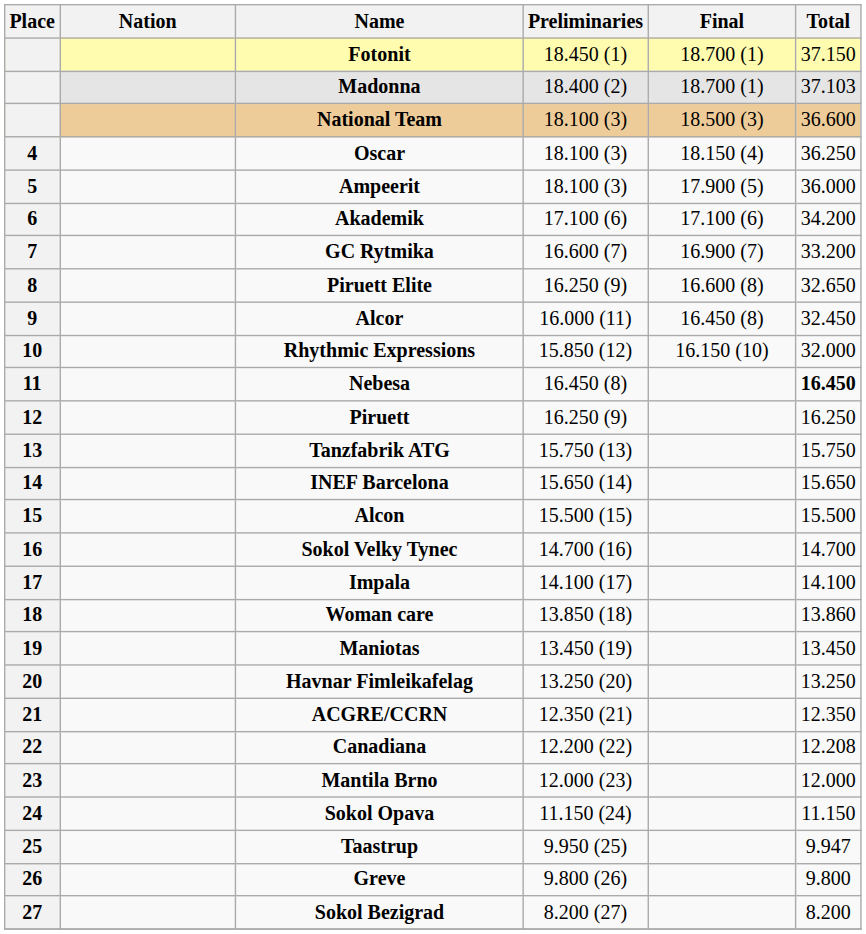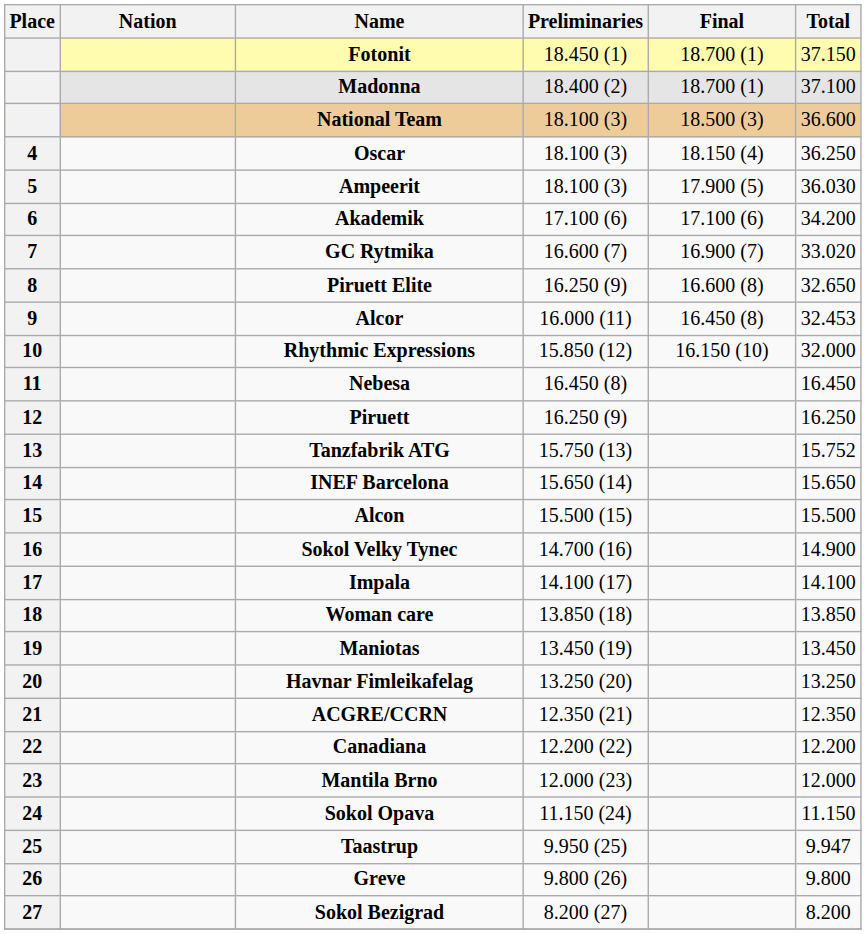 <table class="wikitable sortable" style="text-align:center; font-size:90%">
 <tr>
 <th scope="col" style="width:20px;">Place</th>
 <th ! scope="col" style="width:120px;">Nation</th>
 <th ! scope="col" style="width:200px;">Name</th>
 <th ! scope="col" style="width:60px;">Preliminaries</th>
 <th ! scope="col" style="width:100px;">Final</th>
 <th ! scope=col>Total</th>
 </tr>
 <tr bgcolor=fffcaf>
 <th scope=row></th>
 <td align=left></td>
 <td><strong>Fotonit</strong></td>
 <td>18.450 (1)</td>
 <td>18.700 (1)</td>
 <td>37.150</td>
 </tr>
 <tr bgcolor=e5e5e5>
 <th scope=row></th>
 <td align=left></td>
 <td><strong>Madonna</strong></td>
 <td>18.400 (2)</td>
 <td>18.700 (1)</td>
-<td>37.103</td>
+<td>37.100</td>
 </tr>
 <tr bgcolor=eecc99>
 <th scope=row></th>
 <td align=left></td>
 <td><strong>National Team</strong></td>
 <td>18.100 (3)</td>
 <td>18.500 (3)</td>
 <td>36.600</td>
 </tr>
 <tr>
 <th scope=row>4</th>
 <td align=left></td>
 <td><strong>Oscar</strong></td>
 <td>18.100 (3)</td>
 <td>18.150 (4)</td>
 <td>36.250</td>
 </tr>
 <tr>
 <th scope=row>5</th>
 <td align=left></td>
 <td><strong>Ampeerit</strong></td>
 <td>18.100 (3)</td>
 <td>17.900 (5)</td>
-<td>36.000</td>
+<td>36.030</td>
 </tr>
 <tr>
 <th scope=row>6</th>
 <td align=left></td>
 <td><strong>Akademik</strong></td>
 <td>17.100 (6)</td>
 <td>17.100 (6)</td>
 <td>34.200</td>
 </tr>
 <tr>
 <th scope=row>7</th>
 <td align=left></td>
 <td><strong>GC Rytmika</strong></td>
 <td>16.600 (7)</td>
 <td>16.900 (7)</td>
-<td>33.200</td>
+<td>33.020</td>
 </tr>
 <tr>
 <th scope=row>8</th>
 <td align=left></td>
 <td><strong>Piruett Elite</strong></td>
 <td>16.250 (9)</td>
 <td>16.600 (8)</td>
 <td>32.650</td>
 </tr>
 <tr>
 <th scope=row>9</th>
 <td align=left></td>
 <td><strong>Alcor</strong></td>
 <td>16.000 (11)</td>
 <td>16.450 (8)</td>
-<td>32.450</td>
+<td>32.453</td>
 </tr>
 <tr>
 <th scope=row>10</th>
 <td align=left></td>
 <td><strong>Rhythmic Expressions</strong></td>
 <td>15.850 (12)</td>
 <td>16.150 (10)</td>
 <td>32.000</td>
 </tr>
 <tr>
 <th scope=row>11</th>
 <td align=left></td>
 <td><strong>Nebesa</strong></td>
 <td>16.450 (8)</td>
 <td></td>
-<td><strong>16.450</strong></td>
+<td>16.450</td>
 </tr>
 <tr>
 <th scope=row>12</th>
 <td align=left></td>
 <td><strong>Piruett</strong></td>
 <td>16.250 (9)</td>
 <td></td>
 <td>16.250</td>
 </tr>
 <tr>
 <th scope=row>13</th>
 <td align=left></td>
 <td><strong>Tanzfabrik ATG</strong></td>
 <td>15.750 (13)</td>
 <td></td>
-<td>15.750</td>
+<td>15.752</td>
 </tr>
 <tr>
 <th scope=row>14</th>
 <td align=left></td>
 <td><strong>INEF Barcelona</strong></td>
 <td>15.650 (14)</td>
 <td></td>
 <td>15.650</td>
 </tr>
 <tr>
 <th scope=row>15</th>
 <td align=left></td>
 <td><strong>Alcon</strong></td>
 <td>15.500 (15)</td>
 <td></td>
 <td>15.500</td>
 </tr>
 <tr>
 <th scope=row>16</th>
 <td align=left></td>
 <td><strong>Sokol Velky Tynec</strong></td>
 <td>14.700 (16)</td>
 <td></td>
-<td>14.700</td>
+<td>14.900</td>
 </tr>
 <tr>
 <th scope=row>17</th>
 <td align=left></td>
 <td><strong>Impala</strong></td>
 <td>14.100 (17)</td>
 <td></td>
 <td>14.100</td>
 </tr>
 <tr>
 <th scope=row>18</th>
 <td align=left></td>
 <td><strong>Woman care</strong></td>
 <td>13.850 (18)</td>
 <td></td>
-<td>13.860</td>
+<td>13.850</td>
 </tr>
 <tr>
 <th scope=row>19</th>
 <td align=left></td>
 <td><strong>Maniotas</strong></td>
 <td>13.450 (19)</td>
 <td></td>
 <td>13.450</td>
 </tr>
 <tr>
 <th scope=row>20</th>
 <td align=left></td>
 <td><strong>Havnar Fimleikafelag</strong></td>
 <td>13.250 (20)</td>
 <td></td>
 <td>13.250</td>
 </tr>
 <tr>
 <th scope=row>21</th>
 <td align=left></td>
 <td><strong>ACGRE/CCRN</strong></td>
 <td>12.350 (21)</td>
 <td></td>
 <td>12.350</td>
 </tr>
 <tr>
 <th scope=row>22</th>
 <td align=left></td>
 <td><strong>Canadiana</strong></td>
 <td>12.200 (22)</td>
 <td></td>
-<td>12.208</td>
+<td>12.200</td>
 </tr>
 <tr>
 <th scope=row>23</th>
 <td align=left></td>
 <td><strong>Mantila Brno</strong></td>
 <td>12.000 (23)</td>
 <td></td>
 <td>12.000</td>
 </tr>
 <tr>
 <th scope=row>24</th>
 <td align=left></td>
 <td><strong>Sokol Opava</strong></td>
 <td>11.150 (24)</td>
 <td></td>
 <td>11.150</td>
 </tr>
 <tr>
 <th scope=row>25</th>
 <td align=left></td>
 <td><strong>Taastrup</strong></td>
 <td>9.950 (25)</td>
 <td></td>
 <td>9.947</td>
 </tr>
 <tr>
 <th scope=row>26</th>
 <td align=left></td>
 <td><strong>Greve</strong></td>
 <td>9.800 (26)</td>
 <td></td>
 <td>9.800</td>
 </tr>
 <tr>
 <th scope=row>27</th>
 <td align=left></td>
 <td><strong>Sokol Bezigrad</strong></td>
 <td>8.200 (27)</td>
 <td></td>
 <td>8.200</td>
 </tr>
 <tr>
 </tr>
 </table>
